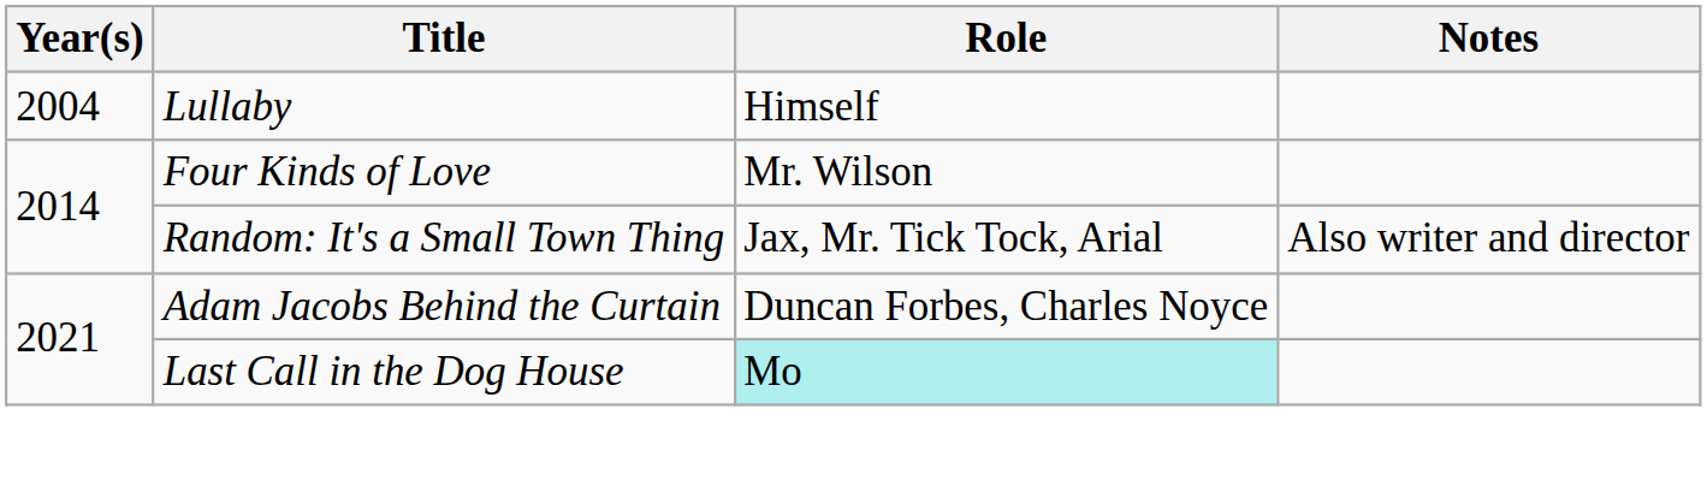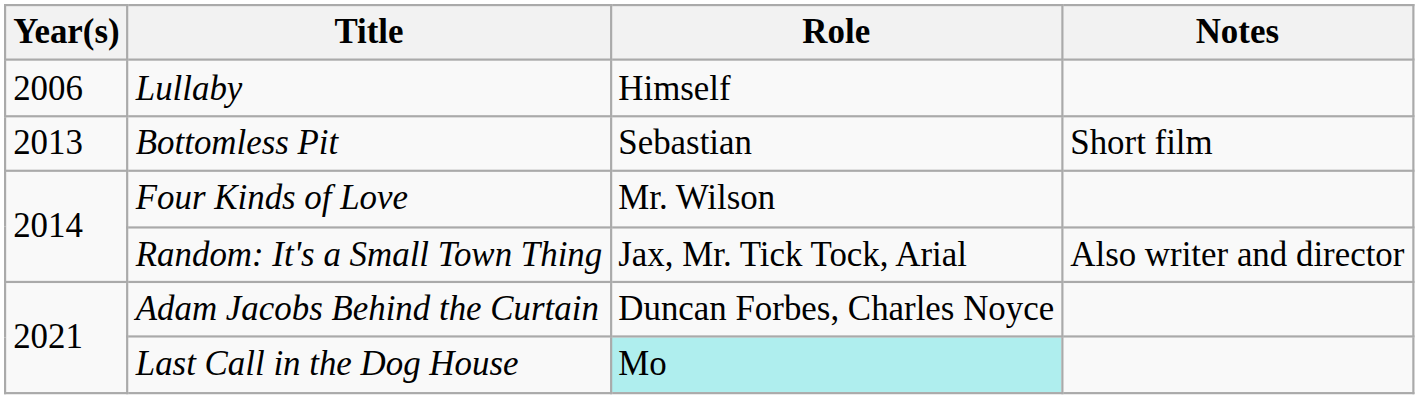 <table class="wikitable">
 <tr>
 <th>Year(s)</th>
 <th>Title</th>
 <th>Role</th>
 <th>Notes</th>
 </tr>
 <tr>
-<td>2004</td>
+<td>2006</td>
 <td><em>Lullaby</em></td>
 <td>Himself</td>
 <td></td>
+</tr>
+<tr>
+<td>2013</td>
+<td><em>Bottomless Pit</em></td>
+<td>Sebastian</td>
+<td>Short film</td>
 </tr>
 <tr>
 <td rowspan="2">2014</td>
 <td><em>Four Kinds of Love</em></td>
 <td>Mr. Wilson</td>
 <td></td>
 </tr>
 <tr>
 <td><em>Random: It's a Small Town Thing</em></td>
 <td>Jax, Mr. Tick Tock, Arial</td>
 <td>Also writer and director</td>
 </tr>
 <tr>
 <td rowspan="2">2021</td>
 <td><em>Adam Jacobs Behind the Curtain</em></td>
 <td>Duncan Forbes, Charles Noyce</td>
 <td></td>
 </tr>
 <tr>
 <td><em>Last Call in the Dog House</em></td>
 <td style="background: paleturquoise;">Mo</td>
 <td></td>
 </tr>
 </table>
